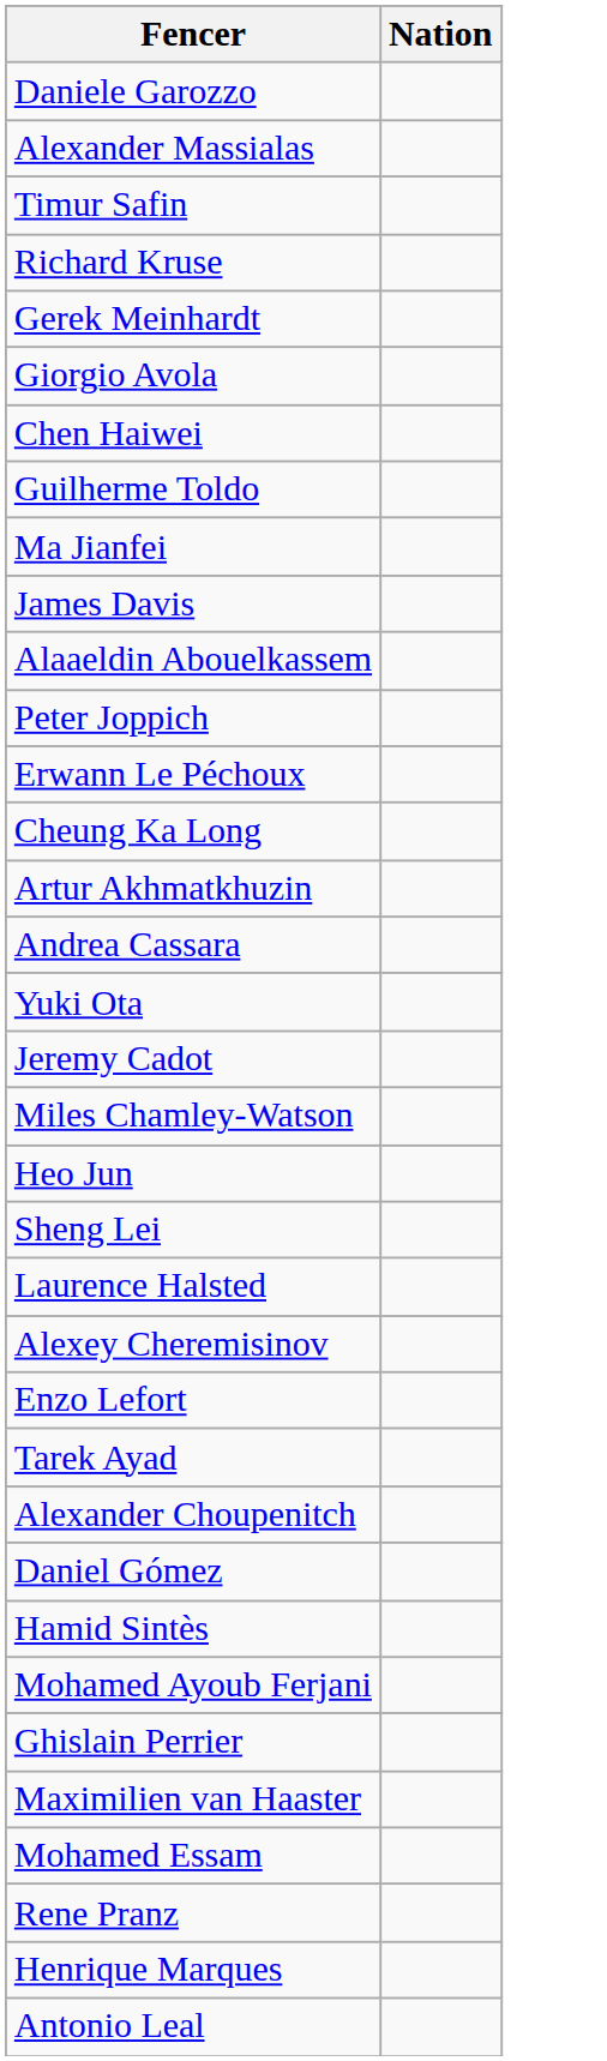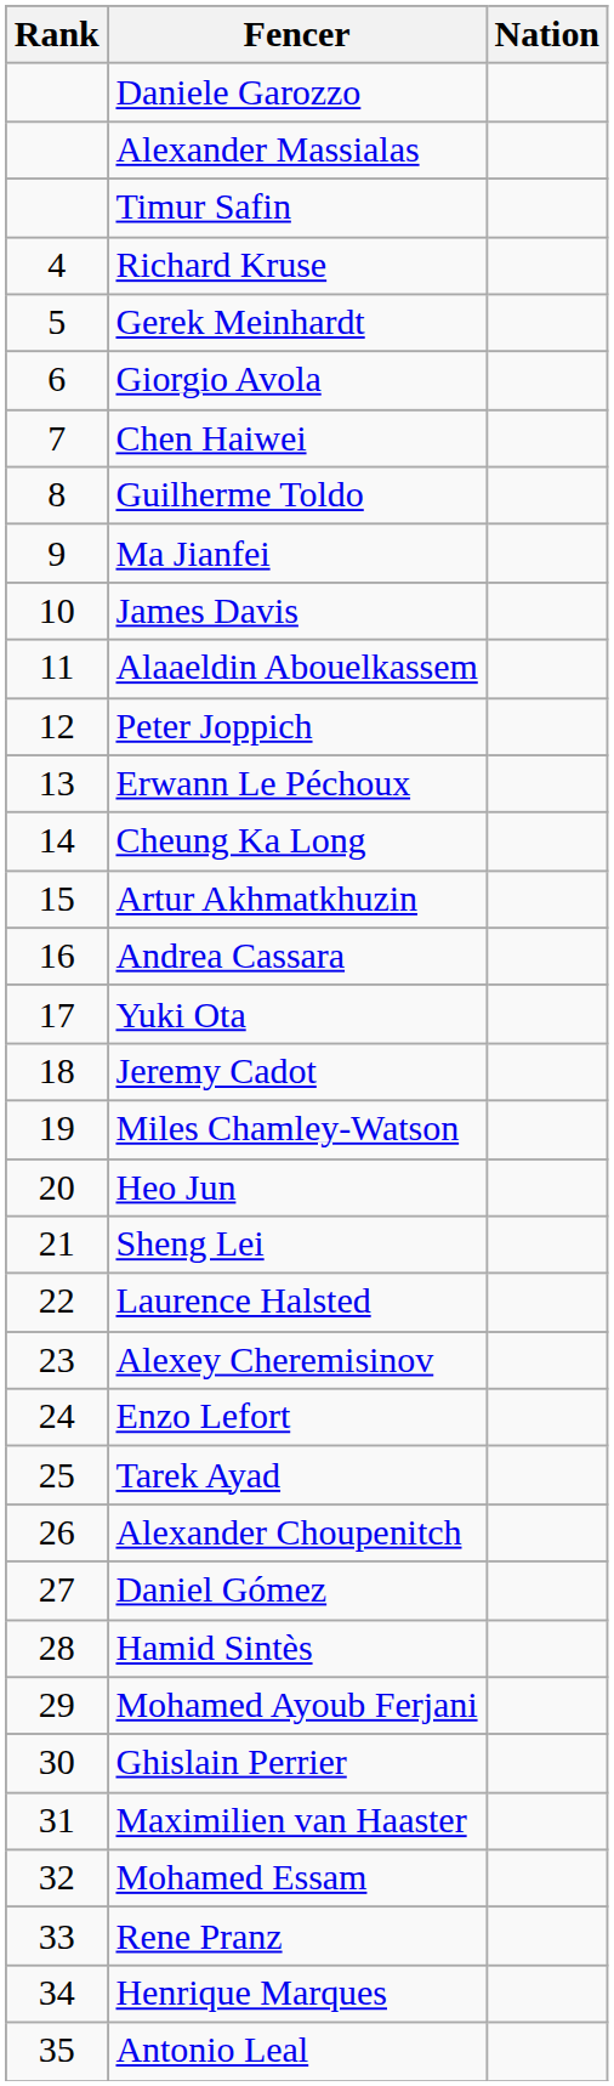 <table class="wikitable sortable" style="text-align: left;">
 <tr>
+<th>Rank</th>
 <th>Fencer</th>
 <th>Nation</th>
 </tr>
 <tr>
+<td align=center></td>
 <td><a href='#'>Daniele Garozzo</a></td>
 <td></td>
 </tr>
 <tr>
+<td align=center></td>
 <td><a href='#'>Alexander Massialas</a></td>
 <td></td>
 </tr>
 <tr>
+<td align=center></td>
 <td><a href='#'>Timur Safin</a></td>
 <td></td>
 </tr>
 <tr>
+<td align=center>4</td>
 <td><a href='#'>Richard Kruse</a></td>
 <td></td>
 </tr>
 <tr>
+<td align=center>5</td>
 <td><a href='#'>Gerek Meinhardt</a></td>
 <td></td>
 </tr>
 <tr>
+<td align=center>6</td>
 <td><a href='#'>Giorgio Avola</a></td>
 <td></td>
 </tr>
 <tr>
+<td align=center>7</td>
 <td><a href='#'>Chen Haiwei</a></td>
 <td></td>
 </tr>
 <tr>
+<td align=center>8</td>
 <td><a href='#'>Guilherme Toldo</a></td>
 <td></td>
 </tr>
 <tr>
+<td align=center>9</td>
 <td><a href='#'>Ma Jianfei</a></td>
 <td></td>
 </tr>
 <tr>
+<td align=center>10</td>
 <td><a href='#'>James Davis</a></td>
 <td></td>
 </tr>
 <tr>
+<td align=center>11</td>
 <td><a href='#'>Alaaeldin Abouelkassem</a></td>
 <td></td>
 </tr>
 <tr>
+<td align=center>12</td>
 <td><a href='#'>Peter Joppich</a></td>
 <td></td>
 </tr>
 <tr>
+<td align=center>13</td>
 <td><a href='#'>Erwann Le Péchoux</a></td>
 <td></td>
 </tr>
 <tr>
+<td align=center>14</td>
 <td><a href='#'>Cheung Ka Long</a></td>
 <td></td>
 </tr>
 <tr>
+<td align=center>15</td>
 <td><a href='#'>Artur Akhmatkhuzin</a></td>
 <td></td>
 </tr>
 <tr>
+<td align=center>16</td>
 <td><a href='#'>Andrea Cassara</a></td>
 <td></td>
 </tr>
 <tr>
+<td align=center>17</td>
 <td><a href='#'>Yuki Ota</a></td>
 <td></td>
 </tr>
 <tr>
+<td align=center>18</td>
 <td><a href='#'>Jeremy Cadot</a></td>
 <td></td>
 </tr>
 <tr>
+<td align=center>19</td>
 <td><a href='#'>Miles Chamley-Watson</a></td>
 <td></td>
 </tr>
 <tr>
+<td align=center>20</td>
 <td><a href='#'>Heo Jun</a></td>
 <td></td>
 </tr>
 <tr>
+<td align=center>21</td>
 <td><a href='#'>Sheng Lei</a></td>
 <td></td>
 </tr>
 <tr>
+<td align=center>22</td>
 <td><a href='#'>Laurence Halsted</a></td>
 <td></td>
 </tr>
 <tr>
+<td align=center>23</td>
 <td><a href='#'>Alexey Cheremisinov</a></td>
 <td></td>
 </tr>
 <tr>
+<td align=center>24</td>
 <td><a href='#'>Enzo Lefort</a></td>
 <td></td>
 </tr>
 <tr>
+<td align=center>25</td>
 <td><a href='#'>Tarek Ayad</a></td>
 <td></td>
 </tr>
 <tr>
+<td align=center>26</td>
 <td><a href='#'>Alexander Choupenitch</a></td>
 <td></td>
 </tr>
 <tr>
+<td align=center>27</td>
 <td><a href='#'>Daniel Gómez</a></td>
 <td></td>
 </tr>
 <tr>
+<td align=center>28</td>
 <td><a href='#'>Hamid Sintès</a></td>
 <td></td>
 </tr>
 <tr>
+<td align=center>29</td>
 <td><a href='#'>Mohamed Ayoub Ferjani</a></td>
 <td></td>
 </tr>
 <tr>
+<td align=center>30</td>
 <td><a href='#'>Ghislain Perrier</a></td>
 <td></td>
 </tr>
 <tr>
+<td align=center>31</td>
 <td><a href='#'>Maximilien van Haaster</a></td>
 <td></td>
 </tr>
 <tr>
+<td align=center>32</td>
 <td><a href='#'>Mohamed Essam</a></td>
 <td></td>
 </tr>
 <tr>
+<td align=center>33</td>
 <td><a href='#'>Rene Pranz</a></td>
 <td></td>
 </tr>
 <tr>
+<td align=center>34</td>
 <td><a href='#'>Henrique Marques</a></td>
 <td></td>
 </tr>
 <tr>
+<td align=center>35</td>
 <td><a href='#'>Antonio Leal</a></td>
 <td></td>
 </tr>
 </table>
